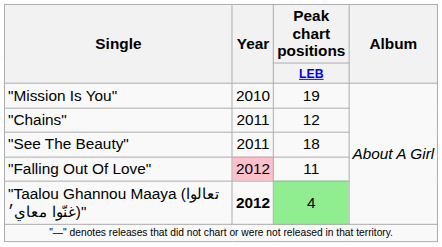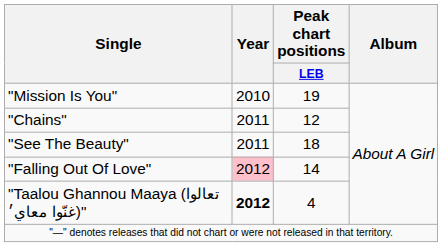 <table class="wikitable">
 <tr>
 <th rowspan="2"  style="width:230px; text-align:center;">Single</th>
 <th rowspan="2" style="text-align:center;">Year</th>
 <th style="text-align:center;">Peak chart positions</th>
 <th rowspan="2" style="text-align:center;">Album</th>
 </tr>
 <tr>
 <th style="width:2em;font-size:80%"><a href='#'>LEB</a></th>
 </tr>
 <tr>
 <td>"Mission Is You"</td>
 <td style="text-align:center;">2010</td>
 <td style="text-align:center;">19</td>
 <td rowspan="5"><em>About A Girl</em></td>
 </tr>
 <tr>
 <td>"Chains"</td>
 <td style="text-align:center;">2011</td>
 <td style="text-align:center;">12</td>
 </tr>
 <tr>
 <td>"See The Beauty"</td>
 <td style="text-align:center;">2011</td>
 <td style="text-align:center;">18</td>
 </tr>
 <tr>
 <td>"Falling Out Of Love"</td>
 <td style="background: pink; text-align:center;">2012</td>
-<td style="text-align:center;">11</td>
+<td style="text-align:center;">14</td>
 </tr>
 <tr>
 <td>"Taalou Ghannou Maaya (تعالوا غنّوا معاي׳)"</td>
 <td style="text-align:center;"><strong>2012</strong></td>
-<td style="background: lightgreen; text-align:center;">4</td>
+<td style="text-align:center;">4</td>
 </tr>
 <tr>
 <td colspan="21" style="text-align:center; font-size:8pt;">"—" denotes releases that did not chart or were not released in that territory.</td>
 </tr>
 </table>
